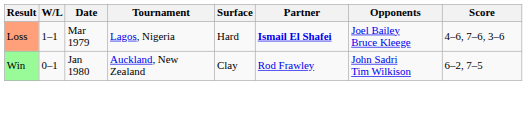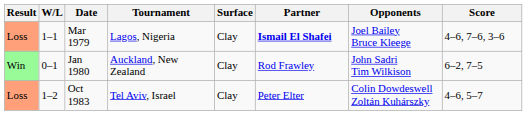 <table class="sortable wikitable">
 <tr>
 <th style="width:40px">Result</th>
 <th style="width:30px" class="unsortable">W/L</th>
 <th style="width:55px">Date</th>
 <th style="width:150px">Tournament</th>
 <th style="width:50px">Surface</th>
 <th style="width:130px">Partner</th>
 <th style="width:130px">Opponents</th>
 <th style="width:110px" class="unsortable">Score</th>
 </tr>
 <tr>
 <td style="background:#ffa07a;">Loss</td>
 <td>1–1</td>
 <td>Mar 1979</td>
 <td><a href='#'>Lagos</a>, Nigeria</td>
-<td>Hard</td>
+<td>Clay</td>
 <td><strong> <a href='#'>Ismail El Shafei</a></strong></td>
 <td> <a href='#'>Joel Bailey</a><br> <a href='#'>Bruce Kleege</a></td>
 <td>4–6, 7–6, 3–6</td>
 </tr>
 <tr>
 <td style="background:#98fb98;">Win</td>
 <td>0–1</td>
 <td>Jan 1980</td>
 <td><a href='#'>Auckland</a>, New Zealand</td>
 <td>Clay</td>
 <td> <a href='#'>Rod Frawley</a></td>
 <td> <a href='#'>John Sadri</a> <br>  <a href='#'>Tim Wilkison</a></td>
 <td>6–2, 7–5</td>
 </tr>
+<tr>
+<td style="background:#ffa07a;">Loss</td>
+<td>1–2</td>
+<td>Oct 1983</td>
+<td><a href='#'>Tel Aviv</a>, Israel</td>
+<td>Clay</td>
+<td> <a href='#'>Peter Elter</a></td>
+<td> <a href='#'>Colin Dowdeswell</a> <br>  <a href='#'>Zoltán Kuhárszky</a></td>
+<td>4–6, 5–7</td>
+</tr>
 </table>
